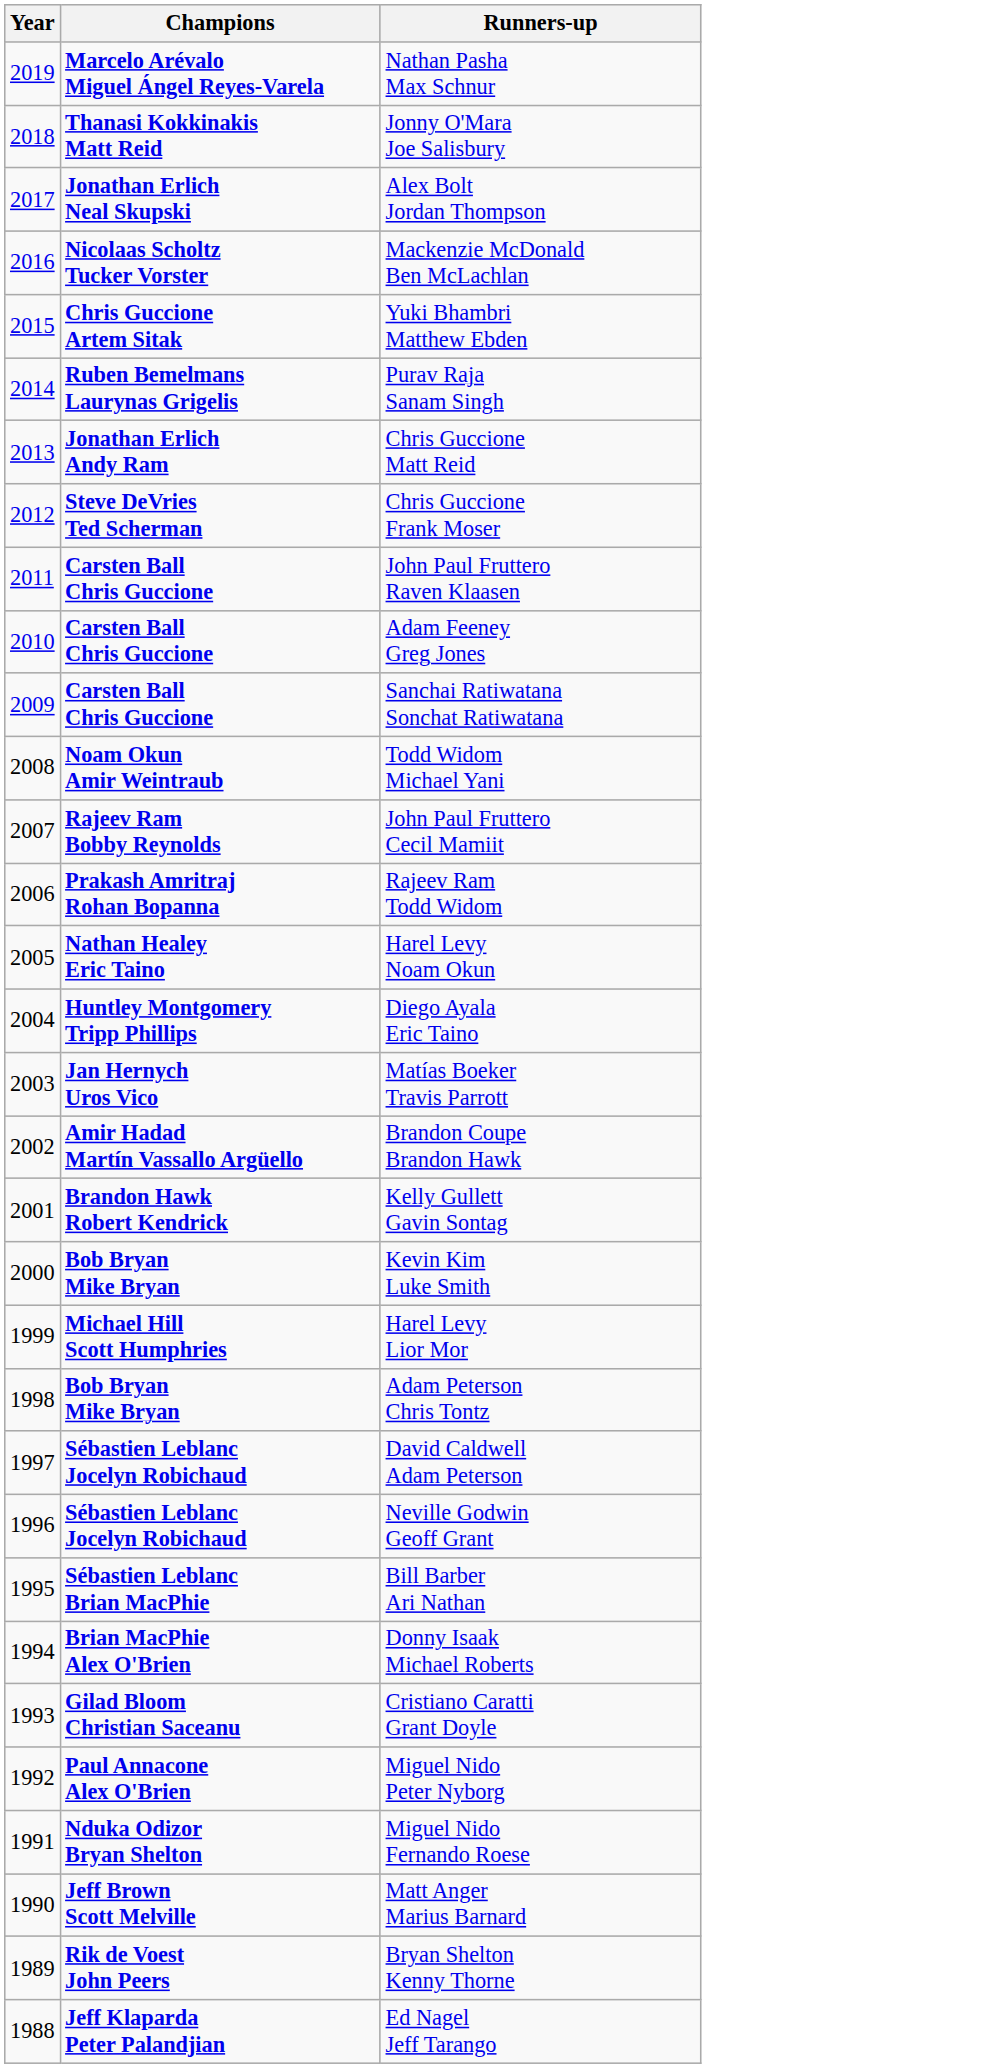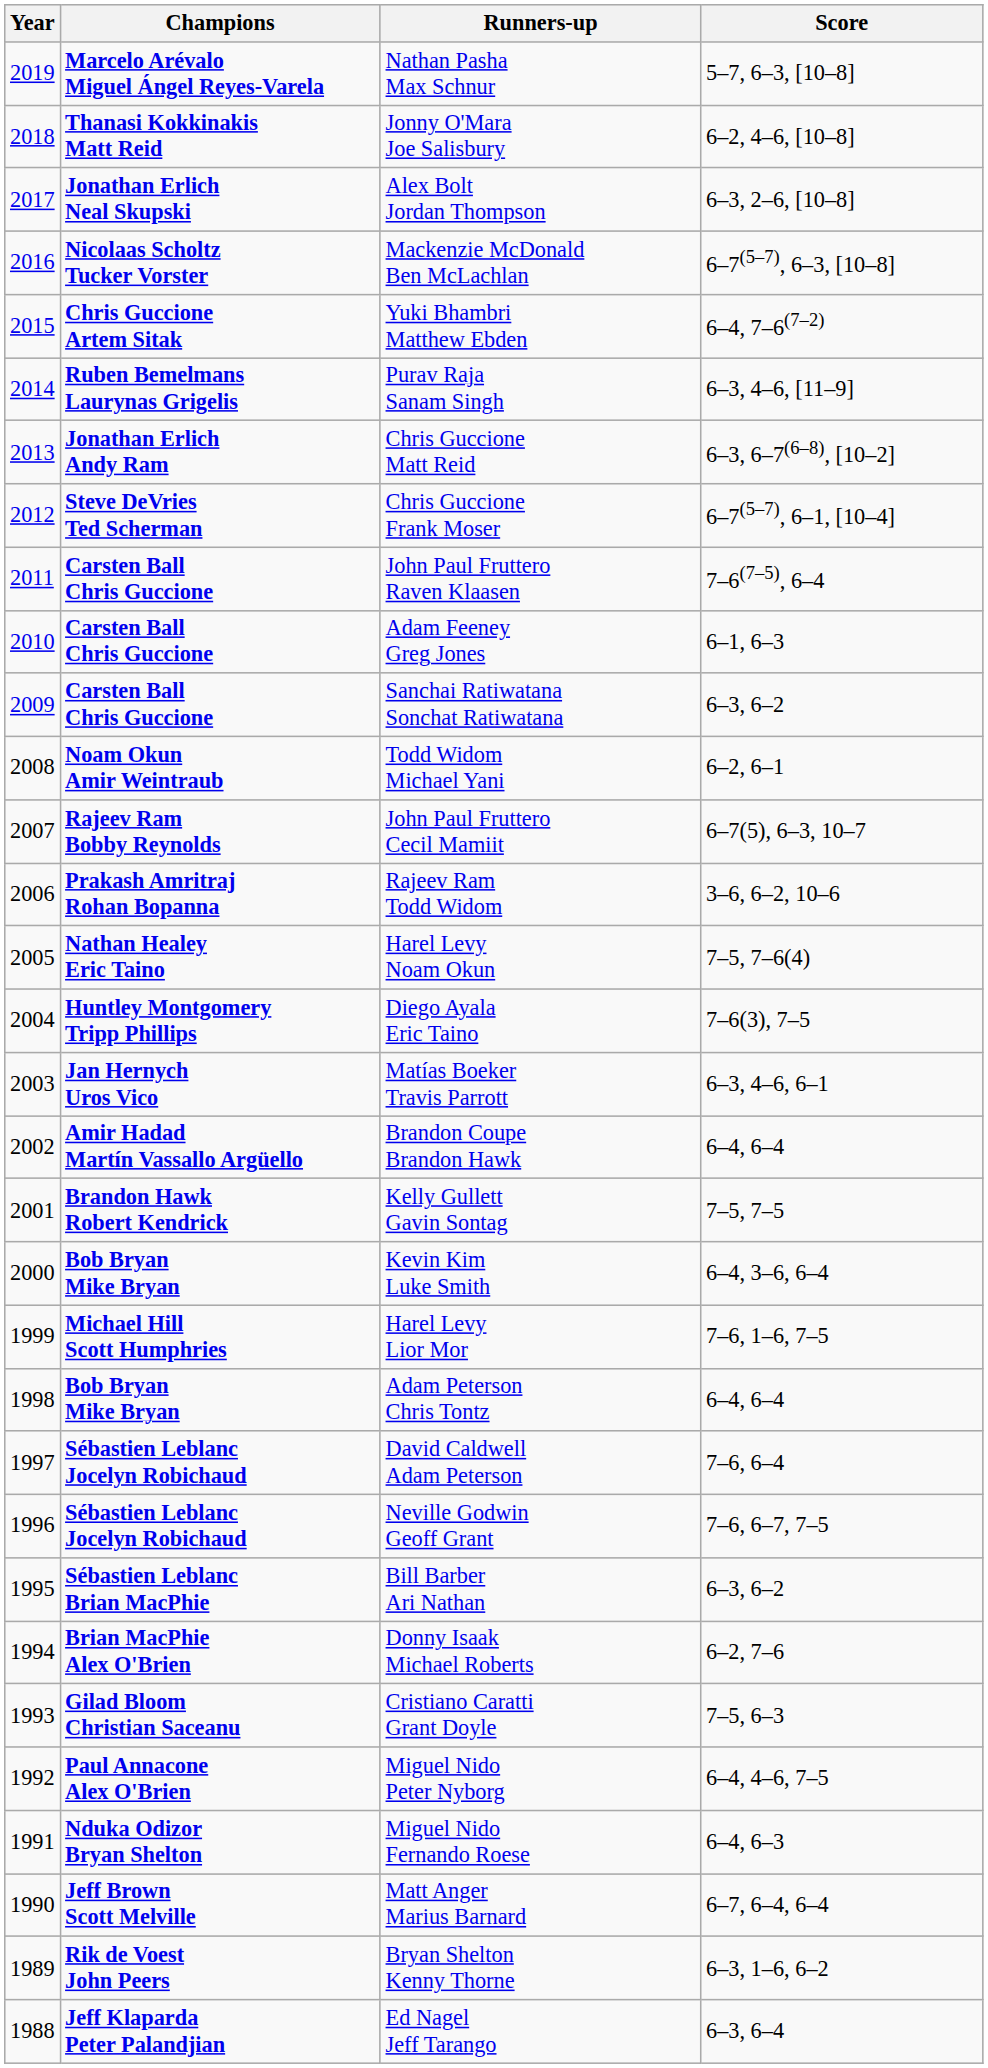 <table class="wikitable" style="font-size:90%">
 <tr>
 <th>Year</th>
 <th width="200">Champions</th>
 <th width="200">Runners-up</th>
+<th width="175">Score</th>
 </tr>
 <tr>
 <td><a href='#'>2019</a></td>
 <td> <strong><a href='#'>Marcelo Arévalo</a></strong><br> <strong><a href='#'>Miguel Ángel Reyes-Varela</a></strong></td>
 <td> <a href='#'>Nathan Pasha</a><br> <a href='#'>Max Schnur</a></td>
+<td>5–7, 6–3, [10–8]</td>
 </tr>
 <tr>
 <td><a href='#'>2018</a></td>
 <td> <strong><a href='#'>Thanasi Kokkinakis</a></strong><br> <strong><a href='#'>Matt Reid</a></strong></td>
 <td> <a href='#'>Jonny O'Mara</a><br> <a href='#'>Joe Salisbury</a></td>
+<td>6–2, 4–6, [10–8]</td>
 </tr>
 <tr>
 <td><a href='#'>2017</a></td>
 <td> <strong><a href='#'>Jonathan Erlich</a></strong><br> <strong><a href='#'>Neal Skupski</a></strong></td>
 <td> <a href='#'>Alex Bolt</a><br> <a href='#'>Jordan Thompson</a></td>
+<td>6–3, 2–6, [10–8]</td>
 </tr>
 <tr>
 <td><a href='#'>2016</a></td>
 <td> <strong><a href='#'>Nicolaas Scholtz</a></strong><br> <strong><a href='#'>Tucker Vorster</a></strong></td>
 <td> <a href='#'>Mackenzie McDonald</a><br> <a href='#'>Ben McLachlan</a></td>
+<td>6–7<sup>(5–7)</sup>, 6–3, [10–8]</td>
 </tr>
 <tr>
 <td><a href='#'>2015</a></td>
 <td> <strong><a href='#'>Chris Guccione</a></strong> <br>  <strong><a href='#'>Artem Sitak</a></strong></td>
 <td> <a href='#'>Yuki Bhambri</a> <br>  <a href='#'>Matthew Ebden</a></td>
+<td>6–4, 7–6<sup>(7–2)</sup></td>
 </tr>
 <tr>
 <td><a href='#'>2014</a></td>
 <td> <strong><a href='#'>Ruben Bemelmans</a></strong> <br>  <strong><a href='#'>Laurynas Grigelis</a></strong></td>
 <td> <a href='#'>Purav Raja</a> <br>  <a href='#'>Sanam Singh</a></td>
+<td>6–3, 4–6, [11–9]</td>
 </tr>
 <tr>
 <td><a href='#'>2013</a></td>
 <td> <strong><a href='#'>Jonathan Erlich</a></strong> <br>  <strong><a href='#'>Andy Ram</a></strong></td>
 <td> <a href='#'>Chris Guccione</a> <br>  <a href='#'>Matt Reid</a></td>
+<td>6–3, 6–7<sup>(6–8)</sup>, [10–2]</td>
 </tr>
 <tr>
 <td><a href='#'>2012</a></td>
 <td> <strong><a href='#'>Steve DeVries</a></strong> <br>  <strong><a href='#'>Ted Scherman</a></strong></td>
 <td> <a href='#'>Chris Guccione</a><br> <a href='#'>Frank Moser</a></td>
+<td>6–7<sup>(5–7)</sup>, 6–1, [10–4]</td>
 </tr>
 <tr>
 <td><a href='#'>2011</a></td>
 <td> <strong><a href='#'>Carsten Ball</a></strong><br> <strong><a href='#'>Chris Guccione</a></strong></td>
 <td> <a href='#'>John Paul Fruttero</a><br> <a href='#'>Raven Klaasen</a></td>
+<td>7–6<sup>(7–5)</sup>, 6–4</td>
 </tr>
 <tr>
 <td><a href='#'>2010</a></td>
 <td> <strong><a href='#'>Carsten Ball</a></strong><br> <strong><a href='#'>Chris Guccione</a></strong></td>
 <td> <a href='#'>Adam Feeney</a><br> <a href='#'>Greg Jones</a></td>
+<td>6–1, 6–3</td>
 </tr>
 <tr>
 <td><a href='#'>2009</a></td>
 <td> <strong><a href='#'>Carsten Ball</a></strong><br> <strong><a href='#'>Chris Guccione</a></strong></td>
 <td> <a href='#'>Sanchai Ratiwatana</a><br> <a href='#'>Sonchat Ratiwatana</a></td>
+<td>6–3, 6–2</td>
 </tr>
 <tr>
 <td>2008</td>
 <td> <strong><a href='#'>Noam Okun</a></strong> <br>  <strong><a href='#'>Amir Weintraub</a></strong></td>
 <td> <a href='#'>Todd Widom</a> <br>  <a href='#'>Michael Yani</a></td>
+<td>6–2, 6–1</td>
 </tr>
 <tr>
 <td>2007</td>
 <td> <strong><a href='#'>Rajeev Ram</a></strong> <br>  <strong><a href='#'>Bobby Reynolds</a></strong></td>
 <td> <a href='#'>John Paul Fruttero</a> <br>  <a href='#'>Cecil Mamiit</a></td>
+<td>6–7(5), 6–3, 10–7</td>
 </tr>
 <tr>
 <td>2006</td>
 <td> <strong><a href='#'>Prakash Amritraj</a></strong> <br>  <strong><a href='#'>Rohan Bopanna</a></strong></td>
 <td> <a href='#'>Rajeev Ram</a> <br>  <a href='#'>Todd Widom</a></td>
+<td>3–6, 6–2, 10–6</td>
 </tr>
 <tr>
 <td>2005</td>
 <td> <strong><a href='#'>Nathan Healey</a></strong> <br>  <strong><a href='#'>Eric Taino</a></strong></td>
 <td> <a href='#'>Harel Levy</a> <br>  <a href='#'>Noam Okun</a></td>
+<td>7–5, 7–6(4)</td>
 </tr>
 <tr>
 <td>2004</td>
 <td> <strong><a href='#'>Huntley Montgomery</a></strong> <br>  <strong><a href='#'>Tripp Phillips</a></strong></td>
 <td> <a href='#'>Diego Ayala</a> <br>  <a href='#'>Eric Taino</a></td>
+<td>7–6(3), 7–5</td>
 </tr>
 <tr>
 <td>2003</td>
 <td> <strong><a href='#'>Jan Hernych</a></strong> <br>  <strong><a href='#'>Uros Vico</a></strong></td>
 <td> <a href='#'>Matías Boeker</a> <br>  <a href='#'>Travis Parrott</a></td>
+<td>6–3, 4–6, 6–1</td>
 </tr>
 <tr>
 <td>2002</td>
 <td> <strong><a href='#'>Amir Hadad</a></strong> <br>  <strong><a href='#'>Martín Vassallo Argüello</a></strong></td>
 <td> <a href='#'>Brandon Coupe</a> <br>  <a href='#'>Brandon Hawk</a></td>
+<td>6–4, 6–4</td>
 </tr>
 <tr>
 <td>2001</td>
 <td> <strong><a href='#'>Brandon Hawk</a></strong> <br>  <strong><a href='#'>Robert Kendrick</a></strong></td>
 <td> <a href='#'>Kelly Gullett</a> <br>  <a href='#'>Gavin Sontag</a></td>
+<td>7–5, 7–5</td>
 </tr>
 <tr>
 <td>2000</td>
 <td> <strong><a href='#'>Bob Bryan</a></strong> <br>  <strong><a href='#'>Mike Bryan</a></strong></td>
 <td> <a href='#'>Kevin Kim</a> <br>  <a href='#'>Luke Smith</a></td>
+<td>6–4, 3–6, 6–4</td>
 </tr>
 <tr>
 <td>1999</td>
 <td> <strong><a href='#'>Michael Hill</a></strong> <br>  <strong><a href='#'>Scott Humphries</a></strong></td>
 <td> <a href='#'>Harel Levy</a> <br>  <a href='#'>Lior Mor</a></td>
+<td>7–6, 1–6, 7–5</td>
 </tr>
 <tr>
 <td>1998</td>
 <td> <strong><a href='#'>Bob Bryan</a></strong> <br>  <strong><a href='#'>Mike Bryan</a></strong></td>
 <td> <a href='#'>Adam Peterson</a> <br>  <a href='#'>Chris Tontz</a></td>
+<td>6–4, 6–4</td>
 </tr>
 <tr>
 <td>1997</td>
 <td> <strong><a href='#'>Sébastien Leblanc</a></strong> <br>  <strong><a href='#'>Jocelyn Robichaud</a></strong></td>
 <td> <a href='#'>David Caldwell</a> <br>  <a href='#'>Adam Peterson</a></td>
+<td>7–6, 6–4</td>
 </tr>
 <tr>
 <td>1996</td>
 <td> <strong><a href='#'>Sébastien Leblanc</a></strong> <br>  <strong><a href='#'>Jocelyn Robichaud</a></strong></td>
 <td> <a href='#'>Neville Godwin</a> <br>  <a href='#'>Geoff Grant</a></td>
+<td>7–6, 6–7, 7–5</td>
 </tr>
 <tr>
 <td>1995</td>
 <td> <strong><a href='#'>Sébastien Leblanc</a></strong> <br>  <strong><a href='#'>Brian MacPhie</a></strong></td>
 <td> <a href='#'>Bill Barber</a> <br>  <a href='#'>Ari Nathan</a></td>
+<td>6–3, 6–2</td>
 </tr>
 <tr>
 <td>1994</td>
 <td> <strong><a href='#'>Brian MacPhie</a></strong> <br>  <strong><a href='#'>Alex O'Brien</a></strong></td>
 <td> <a href='#'>Donny Isaak</a> <br>  <a href='#'>Michael Roberts</a></td>
+<td>6–2, 7–6</td>
 </tr>
 <tr>
 <td>1993</td>
 <td> <strong><a href='#'>Gilad Bloom</a></strong> <br>  <strong><a href='#'>Christian Saceanu</a></strong></td>
 <td> <a href='#'>Cristiano Caratti</a> <br>  <a href='#'>Grant Doyle</a></td>
+<td>7–5, 6–3</td>
 </tr>
 <tr>
 <td>1992</td>
 <td> <strong><a href='#'>Paul Annacone</a></strong> <br>  <strong><a href='#'>Alex O'Brien</a></strong></td>
 <td> <a href='#'>Miguel Nido</a> <br>  <a href='#'>Peter Nyborg</a></td>
+<td>6–4, 4–6, 7–5</td>
 </tr>
 <tr>
 <td>1991</td>
 <td> <strong><a href='#'>Nduka Odizor</a></strong> <br>  <strong><a href='#'>Bryan Shelton</a></strong></td>
 <td> <a href='#'>Miguel Nido</a> <br>  <a href='#'>Fernando Roese</a></td>
+<td>6–4, 6–3</td>
 </tr>
 <tr>
 <td>1990</td>
 <td> <strong><a href='#'>Jeff Brown</a></strong> <br>  <strong><a href='#'>Scott Melville</a></strong></td>
 <td> <a href='#'>Matt Anger</a> <br>  <a href='#'>Marius Barnard</a></td>
+<td>6–7, 6–4, 6–4</td>
 </tr>
 <tr>
 <td>1989</td>
 <td> <strong><a href='#'>Rik de Voest</a></strong><br> <strong><a href='#'>John Peers</a></strong></td>
 <td> <a href='#'>Bryan Shelton</a> <br>  <a href='#'>Kenny Thorne</a></td>
+<td>6–3, 1–6, 6–2</td>
 </tr>
 <tr>
 <td>1988</td>
 <td> <strong><a href='#'>Jeff Klaparda</a></strong> <br>  <strong><a href='#'>Peter Palandjian</a></strong></td>
 <td> <a href='#'>Ed Nagel</a> <br>  <a href='#'>Jeff Tarango</a></td>
+<td>6–3, 6–4</td>
 </tr>
 </table>
